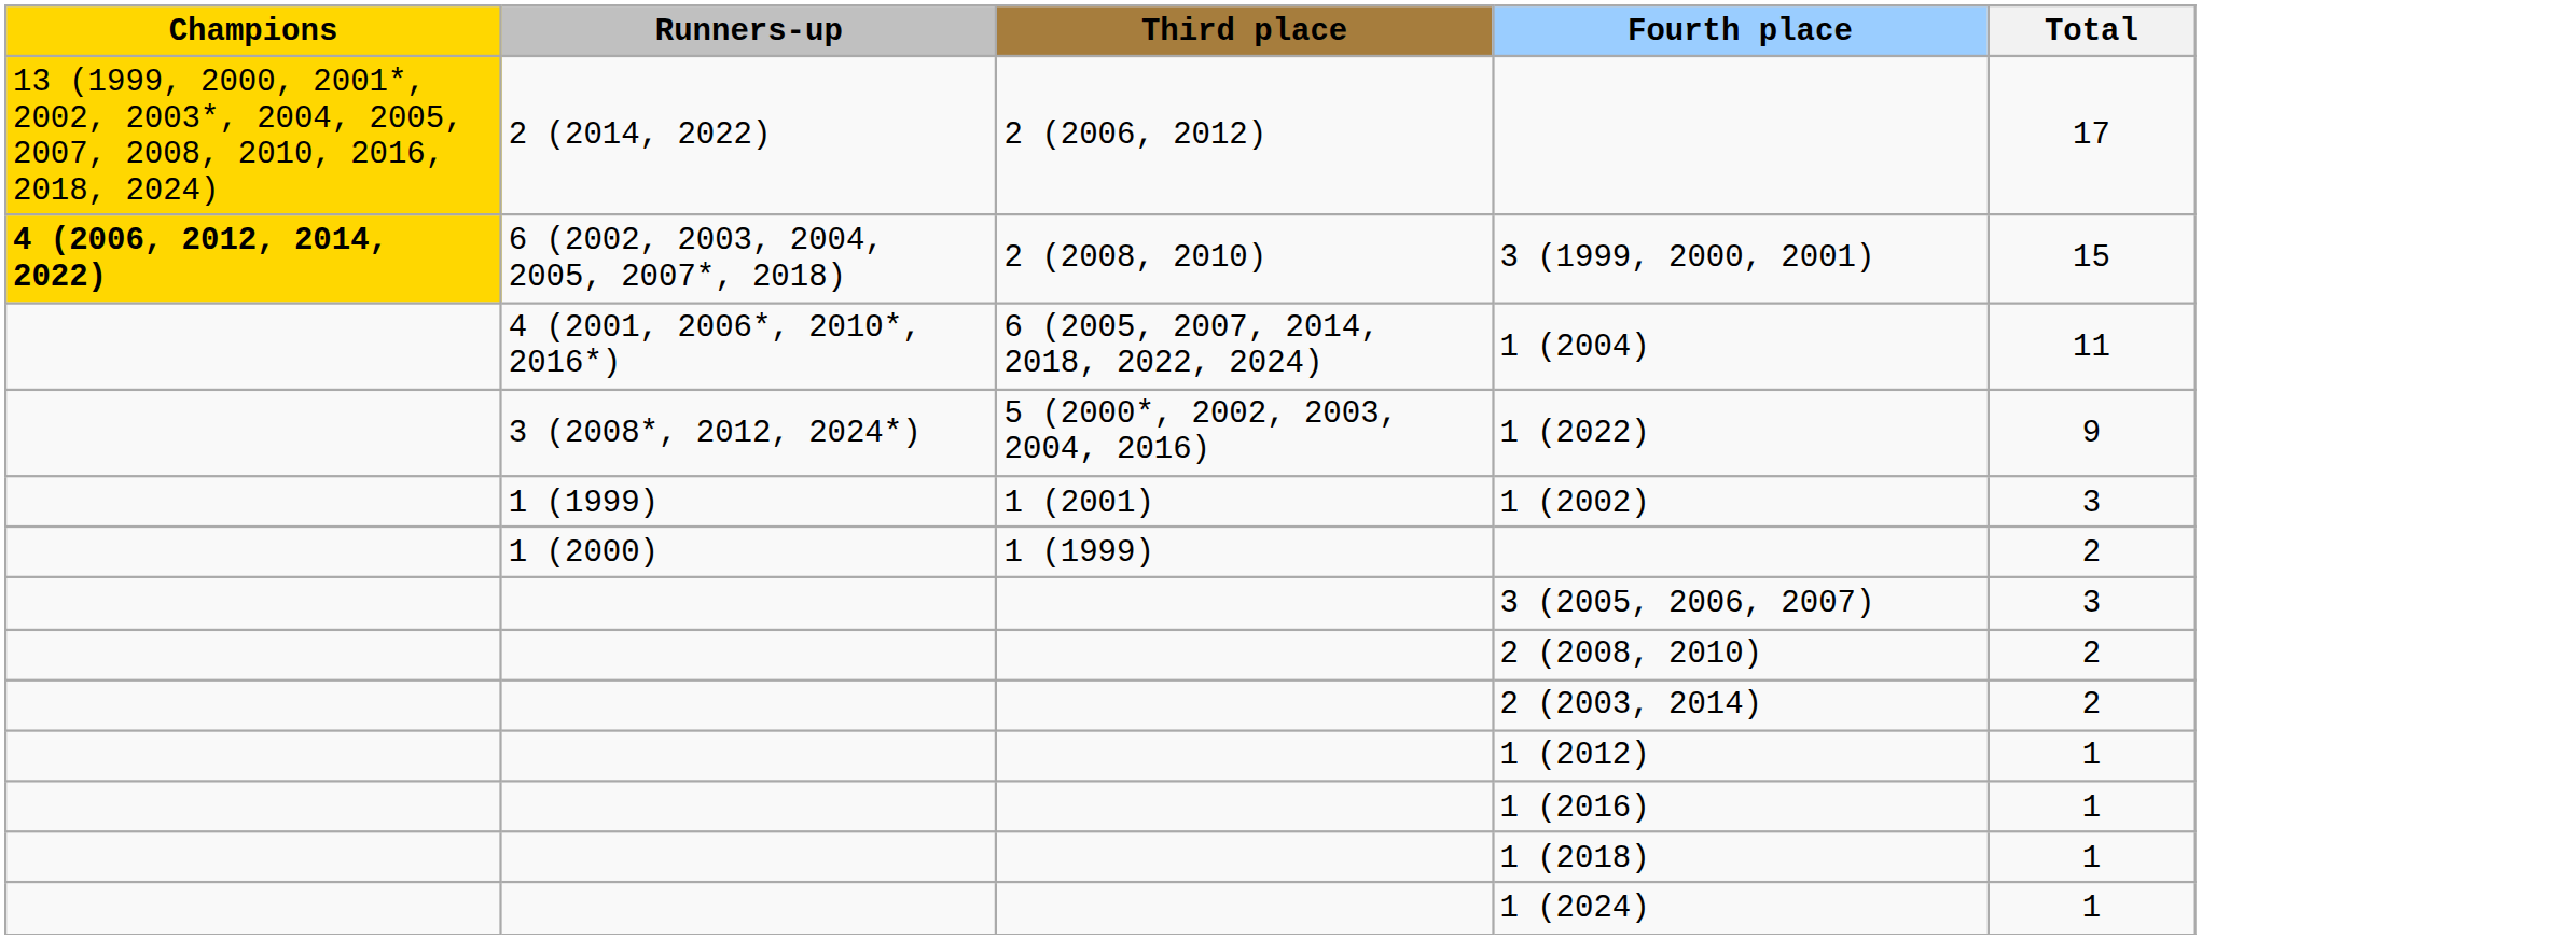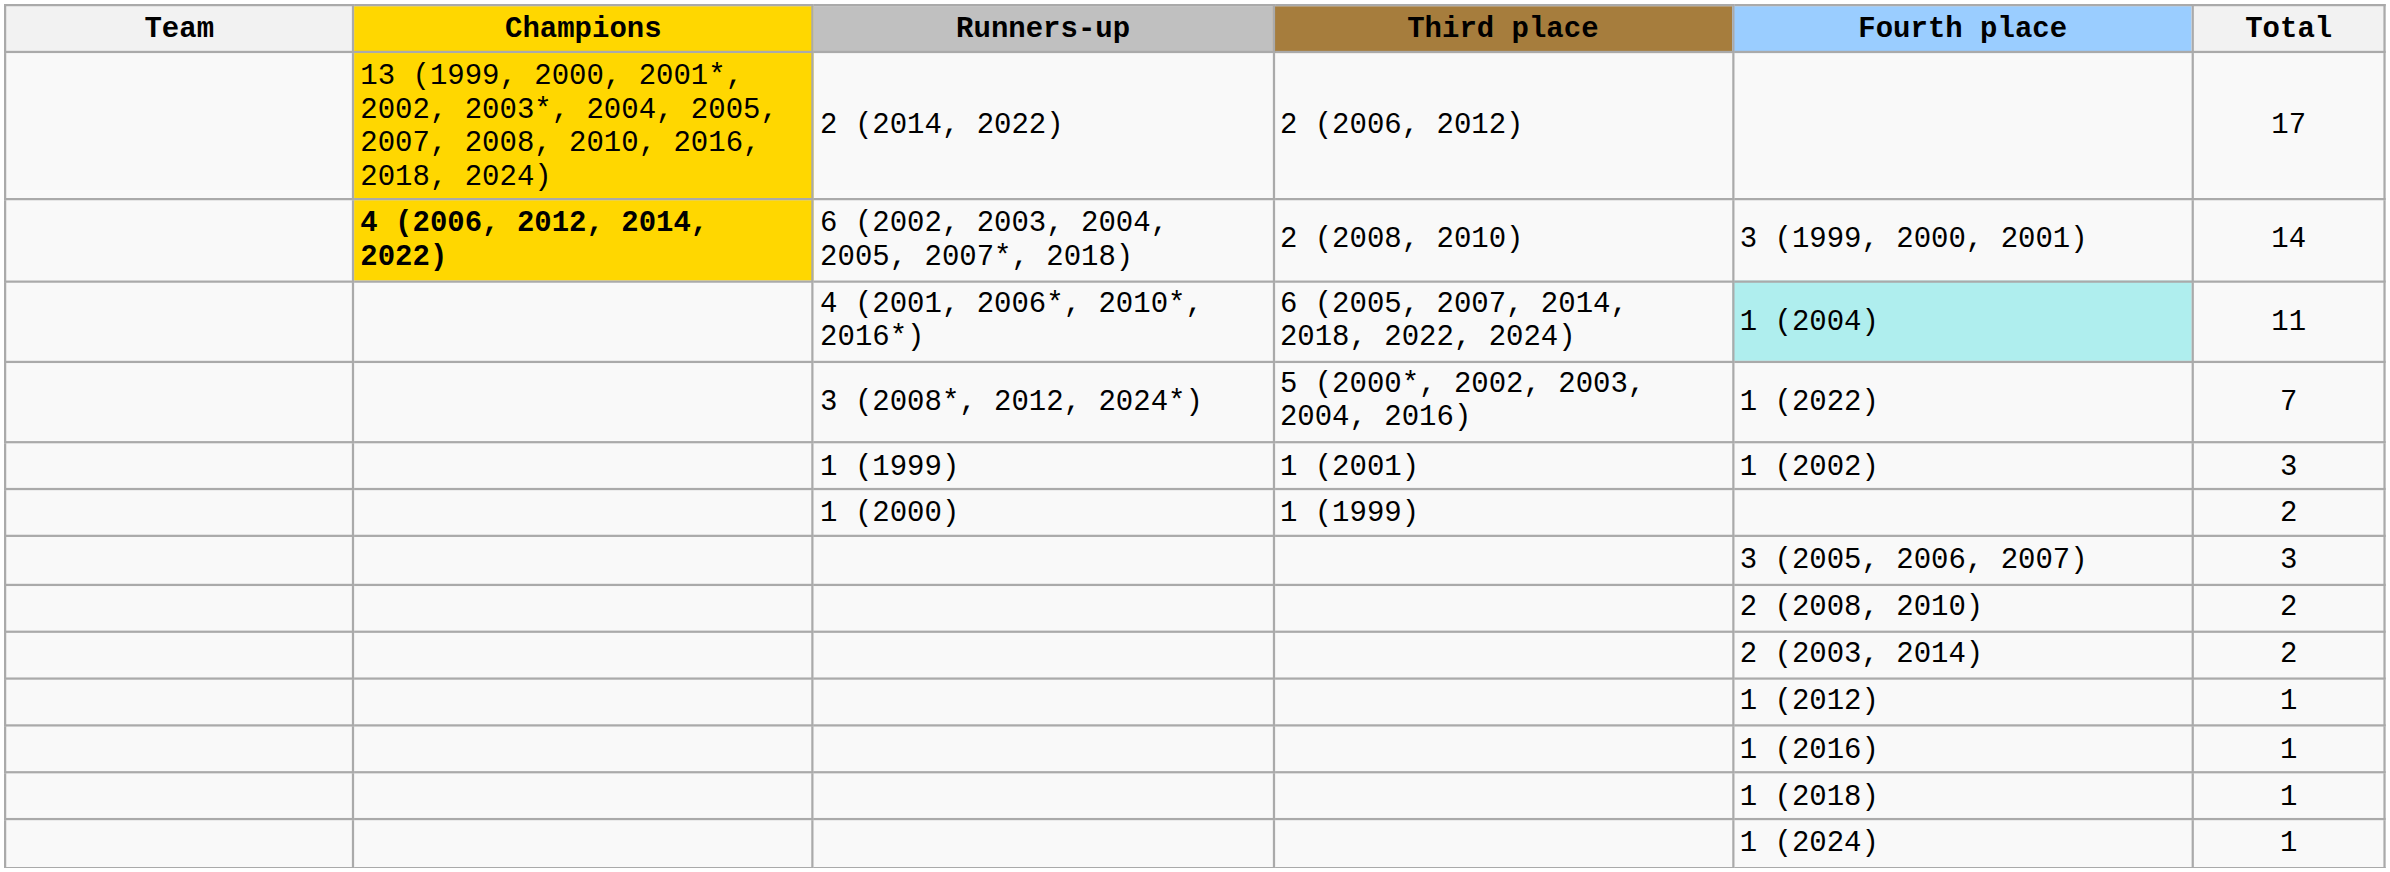 <table class="wikitable sortable">
 <tr>
+<th width=150px>Team</th>
 <th width=200px style="background:gold;">Champions</th>
 <th width=200px style="background:silver;">Runners-up</th>
 <th width=200px style="background:#a67d3d;">Third place</th>
 <th width=200px style="background:#9acdff;">Fourth place</th>
 <th width=80px>Total</th>
 </tr>
 <tr>
+<td></td>
 <td bgcolor=Gold>13 (1999, 2000, 2001*, 2002, 2003*, 2004, 2005, 2007, 2008, 2010, 2016, 2018, 2024)</td>
 <td>2 (2014, 2022)</td>
 <td>2 (2006, 2012)</td>
 <td></td>
 <td align="center">17</td>
 </tr>
 <tr>
+<td></td>
 <td bgcolor=Gold><strong>4 (2006, 2012, 2014, 2022)</strong></td>
 <td>6 (2002, 2003, 2004, 2005, 2007*, 2018)</td>
 <td>2 (2008, 2010)</td>
 <td>3 (1999, 2000, 2001)</td>
-<td align=center>15</td>
+<td align=center>14</td>
 </tr>
 <tr>
 <td></td>
+<td></td>
 <td>4 (2001, 2006*, 2010*, 2016*)</td>
 <td>6 (2005, 2007, 2014, 2018, 2022, 2024)</td>
-<td>1 (2004)</td>
+<td style="background: paleturquoise;">1 (2004)</td>
 <td align="center">11</td>
 </tr>
 <tr>
 <td></td>
+<td></td>
 <td>3 (2008*, 2012, 2024*)</td>
 <td>5 (2000*, 2002, 2003, 2004, 2016)</td>
 <td>1 (2022)</td>
-<td align="center">9</td>
+<td align="center">7</td>
 </tr>
 <tr>
+<td></td>
 <td></td>
 <td>1 (1999)</td>
 <td>1 (2001)</td>
 <td>1 (2002)</td>
 <td align="center">3</td>
 </tr>
 <tr>
+<td></td>
 <td></td>
 <td>1 (2000)</td>
 <td>1 (1999)</td>
 <td></td>
 <td align="center">2</td>
 </tr>
 <tr>
 <td></td>
 <td></td>
 <td></td>
+<td></td>
 <td>3 (2005, 2006, 2007)</td>
 <td align="center">3</td>
 </tr>
 <tr>
+<td></td>
 <td></td>
 <td></td>
 <td></td>
 <td>2 (2008, 2010)</td>
 <td align="center">2</td>
 </tr>
 <tr>
 <td></td>
 <td></td>
 <td></td>
+<td></td>
 <td>2 (2003, 2014)</td>
 <td align="center">2</td>
 </tr>
 <tr>
+<td></td>
 <td></td>
 <td></td>
 <td></td>
 <td>1 (2012)</td>
 <td align="center">1</td>
 </tr>
 <tr>
 <td></td>
 <td></td>
 <td></td>
+<td></td>
 <td>1 (2016)</td>
 <td align="center">1</td>
 </tr>
 <tr>
+<td></td>
 <td></td>
 <td></td>
 <td></td>
 <td>1 (2018)</td>
 <td align="center">1</td>
 </tr>
 <tr>
 <td></td>
 <td></td>
 <td></td>
+<td></td>
 <td>1 (2024)</td>
 <td align="center">1</td>
 </tr>
 </table>
